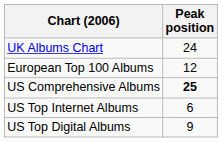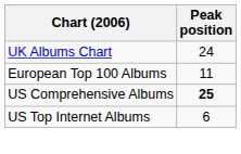 <table class="wikitable sortable">
 <tr>
 <th>Chart (2006)</th>
 <th>Peak<br>position</th>
 </tr>
 <tr>
 <td><a href='#'>UK Albums Chart</a></td>
 <td align="center">24</td>
 </tr>
 <tr>
 <td>European Top 100 Albums</td>
-<td align="center">12</td>
+<td align="center">11</td>
 </tr>
 <tr>
 <td>US Comprehensive Albums</td>
 <td align="center"><strong>25</strong></td>
 </tr>
 <tr>
 <td>US Top Internet Albums</td>
 <td align="center">6</td>
 </tr>
-<tr>
-<td>US Top Digital Albums</td>
-<td align="center">9</td>
-</tr>
 </table>
